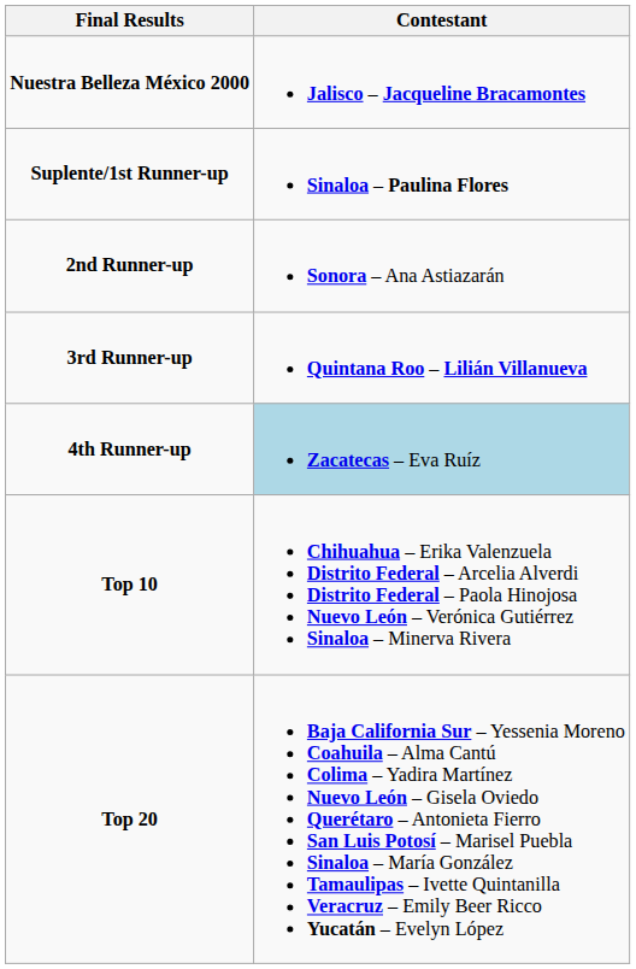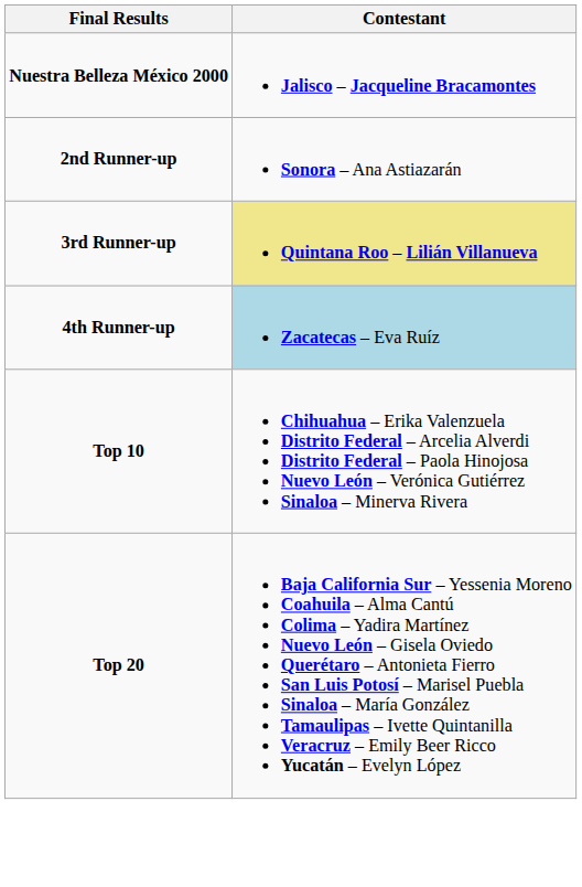 <table class="wikitable">
 <tr>
 <th>Final Results</th>
 <th>Contestant</th>
 </tr>
 <tr>
 <td align="center"><strong>Nuestra Belleza México 2000</strong></td>
 <td><br><ul><li><strong> <a href='#'>Jalisco</a></strong> – <strong><a href='#'>Jacqueline Bracamontes</a></strong></li></ul></td>
 </tr>
 <tr>
-<td align="center"><strong>Suplente/1st Runner-up</strong></td>
-<td><br><ul><li><strong> <a href='#'>Sinaloa</a></strong> – <strong>Paulina Flores</strong></li></ul></td>
-</tr>
-<tr>
 <td align="center"><strong>2nd Runner-up</strong></td>
 <td><br><ul><li><strong> <a href='#'>Sonora</a></strong> –  Ana Astiazarán</li></ul></td>
 </tr>
 <tr>
 <td align="center"><strong>3rd Runner-up</strong></td>
-<td><br><ul><li><strong> <a href='#'>Quintana Roo</a></strong> – <strong><a href='#'>Lilián Villanueva</a></strong></li></ul></td>
+<td style="background: khaki;"><br><ul><li><strong> <a href='#'>Quintana Roo</a></strong> – <strong><a href='#'>Lilián Villanueva</a></strong></li></ul></td>
 </tr>
 <tr>
 <td align="center"><strong>4th Runner-up</strong></td>
 <td style="background: lightblue;"><br><ul><li><strong> <a href='#'>Zacatecas</a></strong> – Eva Ruíz</li></ul></td>
 </tr>
 <tr>
 <td align="center"><strong>Top 10</strong></td>
 <td><br><ul><li><strong> <a href='#'>Chihuahua</a></strong> – Erika Valenzuela</li><li><strong> <a href='#'>Distrito Federal</a></strong> – Arcelia Alverdi</li><li><strong> <a href='#'>Distrito Federal</a></strong> – Paola Hinojosa</li><li><strong> <a href='#'>Nuevo León</a></strong> – Verónica Gutiérrez</li><li><strong> <a href='#'>Sinaloa</a></strong> – Minerva Rivera</li></ul></td>
 </tr>
 <tr>
 <td align="center"><strong>Top 20</strong></td>
 <td><br><ul><li><strong> <a href='#'>Baja California Sur</a></strong> – Yessenia Moreno</li><li><strong> <a href='#'>Coahuila</a></strong> – Alma Cantú</li><li><strong> <a href='#'>Colima</a></strong> – Yadira Martínez</li><li><strong> <a href='#'>Nuevo León</a></strong> – Gisela Oviedo</li><li><strong> <a href='#'>Querétaro</a></strong> – Antonieta Fierro</li><li><strong> <a href='#'>San Luis Potosí</a></strong> – Marisel Puebla</li><li><strong> <a href='#'>Sinaloa</a></strong> – María González</li><li><strong> <a href='#'>Tamaulipas</a></strong> – Ivette Quintanilla</li><li><strong> <a href='#'>Veracruz</a></strong> – Emily Beer Ricco</li><li><strong> Yucatán</strong> – Evelyn López</li></ul></td>
 </tr>
 </table>
